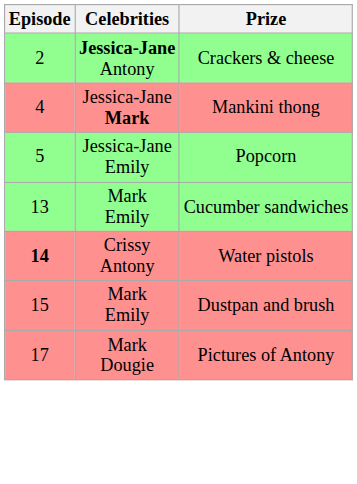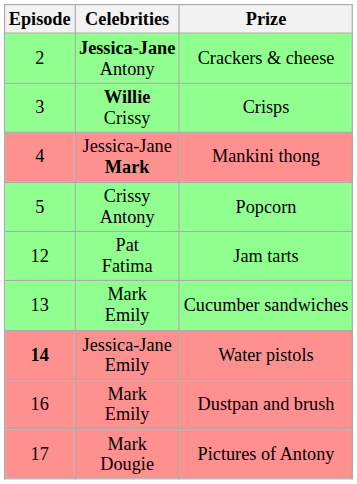 <table class=wikitable style="text-align:center">
 <tr>
 <th>Episode</th>
 <th>Celebrities</th>
 <th>Prize</th>
 </tr>
 <tr style="background:#90ff90;">
 <td>2</td>
 <td><strong>Jessica-Jane</strong><br>Antony</td>
 <td>Crackers & cheese</td>
 </tr>
+<tr style="background:#90ff90;">
+<td>3</td>
+<td><strong>Willie</strong><br>Crissy</td>
+<td>Crisps</td>
+</tr>
 <tr style="background:#ff9090;">
 <td>4</td>
 <td>Jessica-Jane<br><strong>Mark</strong></td>
 <td>Mankini thong</td>
 </tr>
 <tr style="background:#90ff90;">
 <td>5</td>
-<td>Jessica-Jane<br>Emily</td>
+<td>Crissy<br>Antony</td>
 <td>Popcorn</td>
+</tr>
+<tr style="background:#90ff90;">
+<td>12</td>
+<td>Pat<br>Fatima</td>
+<td>Jam tarts</td>
 </tr>
 <tr style="background:#90ff90;">
 <td>13</td>
 <td>Mark<br>Emily</td>
 <td>Cucumber sandwiches</td>
 </tr>
 <tr style="background:#ff9090;">
 <td><strong>14</strong></td>
-<td>Crissy<br>Antony</td>
+<td>Jessica-Jane<br>Emily</td>
 <td>Water pistols</td>
 </tr>
 <tr style="background:#ff9090;">
-<td>15</td>
+<td>16</td>
 <td>Mark<br>Emily</td>
 <td>Dustpan and brush</td>
 </tr>
 <tr style="background:#ff9090;">
 <td>17</td>
 <td>Mark<br>Dougie</td>
 <td>Pictures of Antony</td>
 </tr>
 </table>
